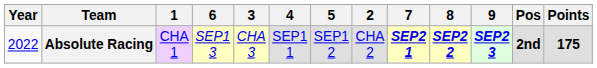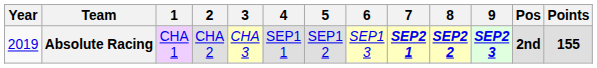 <table class="wikitable" style="text-align:center; font-size:85%">
 <tr>
 <th>Year</th>
 <th>Team</th>
 <th>1</th>
-<th>6</th>
+<th>2</th>
 <th>3</th>
 <th>4</th>
 <th>5</th>
-<th>2</th>
+<th>6</th>
 <th>7</th>
 <th>8</th>
 <th>9</th>
 <th>Pos</th>
 <th>Points</th>
 </tr>
 <tr>
-<td><a href='#'>2022</a></td>
+<td><a href='#'>2019</a></td>
 <th nowrap>Absolute Racing</th>
 <td style="background:#EFCFFF;"><a href='#'>CHA<br>1</a><br></td>
-<td style="background:#FFFFBF;"><em><a href='#'>SEP1<br>3</a></em><br></td>
+<td style="background:#DFDFDF;"><a href='#'>CHA<br>2</a><br></td>
 <td style="background:#FFFFBF;"><em><a href='#'>CHA<br>3</a></em><br></td>
 <td style="background:#DFDFDF;"><a href='#'>SEP1<br>1</a><br></td>
 <td style="background:#DFDFDF;"><a href='#'>SEP1<br>2</a><br></td>
-<td style="background:#DFDFDF;"><a href='#'>CHA<br>2</a><br></td>
+<td style="background:#FFFFBF;"><em><a href='#'>SEP1<br>3</a></em><br></td>
 <td style="background:#FFFFBF;"><strong><em><a href='#'>SEP2<br>1</a></em></strong><br></td>
 <td style="background:#FFFFBF;"><strong><em><a href='#'>SEP2<br>2</a></em><br></strong></td>
 <td style="background:#DFFFDF;"><strong><em><a href='#'>SEP2<br>3</a></em></strong><br></td>
 <th style="background:#DFDFDF;">2nd</th>
-<th style="background:#DFDFDF;">175</th>
+<th style="background:#DFDFDF;">155</th>
 </tr>
 </table>
